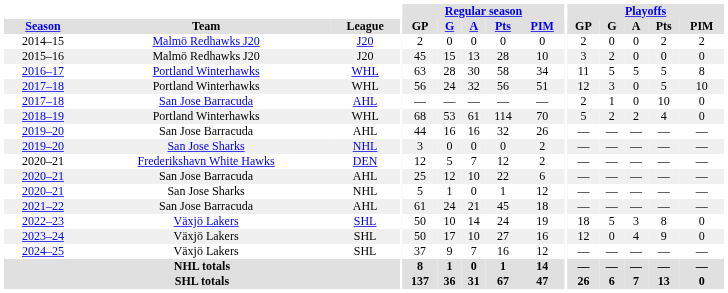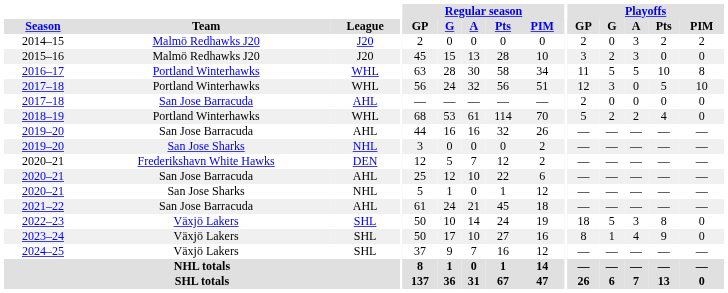 <table border="0" cellpadding="1" cellspacing="0" style="text-align:center; width:60em">
 <tr bgcolor="#e0e0e0">
 <th colspan="3" bgcolor="#ffffff"></th>
 <th rowspan="100" bgcolor="#ffffff"></th>
 <th colspan="5"><a href='#'>Regular season</a></th>
 <th rowspan="100" bgcolor="#ffffff"></th>
 <th colspan="5"><a href='#'>Playoffs</a></th>
 </tr>
 <tr bgcolor="#e0e0e0">
 <th><a href='#'>Season</a></th>
 <th>Team</th>
 <th>League</th>
 <th>GP</th>
 <th><a href='#'>G</a></th>
 <th><a href='#'>A</a></th>
 <th><a href='#'>Pts</a></th>
 <th><a href='#'>PIM</a></th>
 <th>GP</th>
 <th>G</th>
 <th>A</th>
 <th>Pts</th>
 <th>PIM</th>
 </tr>
 <tr>
 <td>2014–15</td>
 <td><a href='#'>Malmö Redhawks J20</a></td>
 <td><a href='#'>J20</a></td>
 <td>2</td>
 <td>0</td>
 <td>0</td>
 <td>0</td>
 <td>0</td>
 <td>2</td>
 <td>0</td>
-<td>0</td>
+<td>3</td>
 <td>2</td>
 <td>2</td>
 </tr>
 <tr bgcolor="#f0f0f0">
 <td>2015–16</td>
 <td>Malmö Redhawks J20</td>
 <td>J20</td>
 <td>45</td>
 <td>15</td>
 <td>13</td>
 <td>28</td>
 <td>10</td>
 <td>3</td>
 <td>2</td>
-<td>0</td>
+<td>3</td>
 <td>0</td>
 <td>0</td>
 </tr>
 <tr>
 <td><a href='#'>2016–17</a></td>
 <td><a href='#'>Portland Winterhawks</a></td>
 <td><a href='#'>WHL</a></td>
 <td>63</td>
 <td>28</td>
 <td>30</td>
 <td>58</td>
 <td>34</td>
 <td>11</td>
 <td>5</td>
 <td>5</td>
-<td>5</td>
+<td>10</td>
 <td>8</td>
 </tr>
 <tr bgcolor="#f0f0f0">
 <td><a href='#'>2017–18</a></td>
 <td>Portland Winterhawks</td>
 <td>WHL</td>
 <td>56</td>
 <td>24</td>
 <td>32</td>
 <td>56</td>
 <td>51</td>
 <td>12</td>
 <td>3</td>
 <td>0</td>
 <td>5</td>
 <td>10</td>
 </tr>
 <tr>
 <td><a href='#'>2017–18</a></td>
 <td><a href='#'>San Jose Barracuda</a></td>
 <td><a href='#'>AHL</a></td>
 <td>—</td>
 <td>—</td>
 <td>—</td>
 <td>—</td>
 <td>—</td>
 <td>2</td>
-<td>1</td>
 <td>0</td>
-<td>10</td>
+<td>0</td>
+<td>0</td>
 <td>0</td>
 </tr>
 <tr bgcolor="#f0f0f0">
 <td><a href='#'>2018–19</a></td>
 <td>Portland Winterhawks</td>
 <td>WHL</td>
 <td>68</td>
 <td>53</td>
 <td>61</td>
 <td>114</td>
 <td>70</td>
 <td>5</td>
 <td>2</td>
 <td>2</td>
 <td>4</td>
 <td>0</td>
 </tr>
 <tr>
 <td><a href='#'>2019–20</a></td>
 <td>San Jose Barracuda</td>
 <td>AHL</td>
 <td>44</td>
 <td>16</td>
 <td>16</td>
 <td>32</td>
 <td>26</td>
 <td>—</td>
 <td>—</td>
 <td>—</td>
 <td>—</td>
 <td>—</td>
 </tr>
 <tr bgcolor="#f0f0f0">
 <td><a href='#'>2019–20</a></td>
 <td><a href='#'>San Jose Sharks</a></td>
 <td><a href='#'>NHL</a></td>
 <td>3</td>
 <td>0</td>
 <td>0</td>
 <td>0</td>
 <td>2</td>
 <td>—</td>
 <td>—</td>
 <td>—</td>
 <td>—</td>
 <td>—</td>
 </tr>
 <tr>
 <td>2020–21</td>
 <td><a href='#'>Frederikshavn White Hawks</a></td>
 <td><a href='#'>DEN</a></td>
 <td>12</td>
 <td>5</td>
 <td>7</td>
 <td>12</td>
 <td>2</td>
 <td>—</td>
 <td>—</td>
 <td>—</td>
 <td>—</td>
 <td>—</td>
 </tr>
 <tr bgcolor="#f0f0f0">
 <td><a href='#'>2020–21</a></td>
 <td>San Jose Barracuda</td>
 <td>AHL</td>
 <td>25</td>
 <td>12</td>
 <td>10</td>
 <td>22</td>
 <td>6</td>
 <td>—</td>
 <td>—</td>
 <td>—</td>
 <td>—</td>
 <td>—</td>
 </tr>
 <tr>
 <td><a href='#'>2020–21</a></td>
 <td>San Jose Sharks</td>
 <td>NHL</td>
 <td>5</td>
 <td>1</td>
 <td>0</td>
 <td>1</td>
 <td>12</td>
 <td>—</td>
 <td>—</td>
 <td>—</td>
 <td>—</td>
 <td>—</td>
 </tr>
 <tr bgcolor="#f0f0f0">
 <td><a href='#'>2021–22</a></td>
 <td>San Jose Barracuda</td>
 <td>AHL</td>
 <td>61</td>
 <td>24</td>
 <td>21</td>
 <td>45</td>
 <td>18</td>
 <td>—</td>
 <td>—</td>
 <td>—</td>
 <td>—</td>
 <td>—</td>
 </tr>
 <tr>
 <td><a href='#'>2022–23</a></td>
 <td><a href='#'>Växjö Lakers</a></td>
 <td><a href='#'>SHL</a></td>
 <td>50</td>
 <td>10</td>
 <td>14</td>
 <td>24</td>
 <td>19</td>
 <td>18</td>
 <td>5</td>
 <td>3</td>
 <td>8</td>
 <td>0</td>
 </tr>
 <tr bgcolor="#f0f0f0">
 <td><a href='#'>2023–24</a></td>
 <td>Växjö Lakers</td>
 <td>SHL</td>
 <td>50</td>
 <td>17</td>
 <td>10</td>
 <td>27</td>
 <td>16</td>
-<td>12</td>
-<td>0</td>
+<td>8</td>
+<td>1</td>
 <td>4</td>
 <td>9</td>
 <td>0</td>
 </tr>
 <tr>
 <td><a href='#'>2024–25</a></td>
 <td>Växjö Lakers</td>
 <td>SHL</td>
 <td>37</td>
 <td>9</td>
 <td>7</td>
 <td>16</td>
 <td>12</td>
 <td>—</td>
 <td>—</td>
 <td>—</td>
 <td>—</td>
 <td>—</td>
 </tr>
 <tr bgcolor="#e0e0e0">
 <th colspan="3">NHL totals</th>
 <th>8</th>
 <th>1</th>
 <th>0</th>
 <th>1</th>
 <th>14</th>
 <th>—</th>
 <th>—</th>
 <th>—</th>
 <th>—</th>
 <th>—</th>
 </tr>
 <tr bgcolor="#e0e0e0">
 <th colspan="3">SHL totals</th>
 <th>137</th>
 <th>36</th>
 <th>31</th>
 <th>67</th>
 <th>47</th>
 <th>26</th>
 <th>6</th>
 <th>7</th>
 <th>13</th>
 <th>0</th>
 </tr>
 </table>
